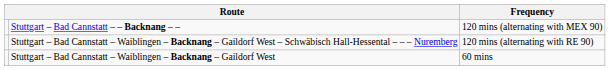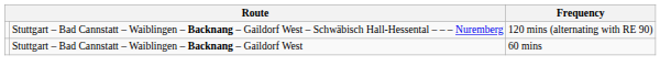 <table class="wikitable">
 <tr>
 <th colspan="2">Route</th>
 <th>Frequency</th>
-</tr>
-<tr>
-<td style="text-align:center"></td>
-<td><a href='#'>Stuttgart</a> – <a href='#'>Bad Cannstatt</a> –  – <strong>Backnang</strong> –  – </td>
-<td>120 mins (alternating with MEX 90)</td>
 </tr>
 <tr>
 <td style="text-align:center"></td>
 <td>Stuttgart – Bad Cannstatt – Waiblingen – <strong>Backnang</strong> – Gaildorf West – Schwäbisch Hall-Hessental –  –  – <a href='#'>Nuremberg</a></td>
 <td>120 mins (alternating with RE 90)</td>
 </tr>
 <tr>
 <td align="center"></td>
 <td>Stuttgart – Bad Cannstatt – Waiblingen – <strong>Backnang</strong> – Gaildorf West</td>
 <td>60 mins</td>
 </tr>
 </table>
